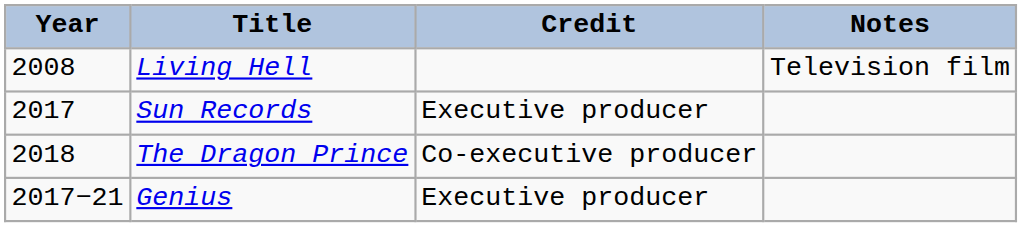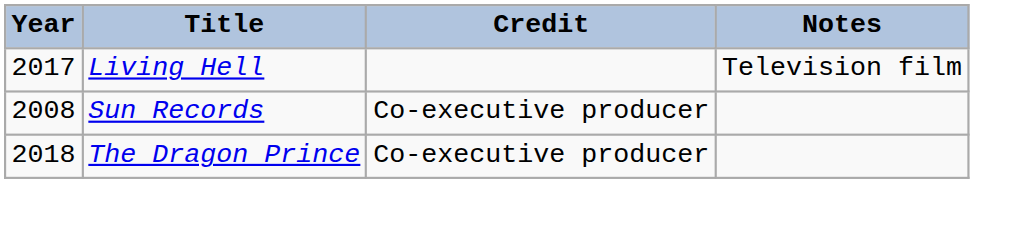 <table class="wikitable" style="font-size: 95%;" cellpadding="4" border="2" background: #f9f9f9;>
 <tr align="center">
 <th style="background:#B0C4DE;">Year</th>
 <th style="background:#B0C4DE;">Title</th>
 <th style="background:#B0C4DE;">Credit</th>
 <th style="background:#B0C4DE;">Notes</th>
 </tr>
 <tr>
-<td>2008</td>
+<td>2017</td>
 <td><em><a href='#'>Living Hell</a></em></td>
 <td></td>
 <td>Television film</td>
 </tr>
 <tr>
-<td>2017</td>
+<td>2008</td>
 <td><em><a href='#'>Sun Records</a></em></td>
-<td>Executive producer</td>
+<td>Co-executive producer</td>
 <td></td>
 </tr>
 <tr>
 <td>2018</td>
 <td><em><a href='#'>The Dragon Prince</a></em></td>
 <td>Co-executive producer</td>
 <td></td>
 </tr>
-<tr>
-<td>2017−21</td>
-<td><em><a href='#'>Genius</a></em></td>
-<td>Executive producer</td>
-<td></td>
-</tr>
 </table>
